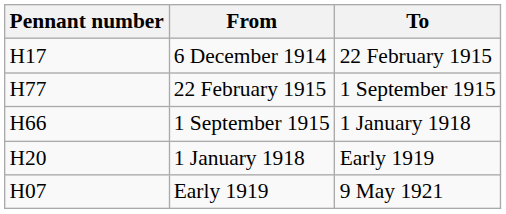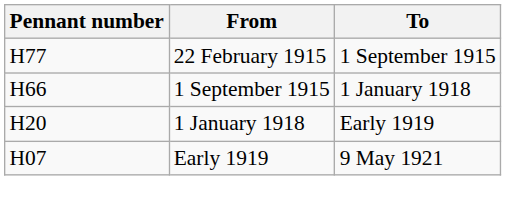 <table class="wikitable" style="text-align:left">
 <tr>
 <th>Pennant number</th>
 <th>From</th>
 <th>To</th>
-</tr>
-<tr>
-<td>H17</td>
-<td>6 December 1914</td>
-<td>22 February 1915</td>
 </tr>
 <tr>
 <td>H77</td>
 <td>22 February 1915</td>
 <td>1 September 1915</td>
 </tr>
 <tr>
 <td>H66</td>
 <td>1 September 1915</td>
 <td>1 January 1918</td>
 </tr>
 <tr>
 <td>H20</td>
 <td>1 January 1918</td>
 <td>Early 1919</td>
 </tr>
 <tr>
 <td>H07</td>
 <td>Early 1919</td>
 <td>9 May 1921</td>
 </tr>
 </table>
